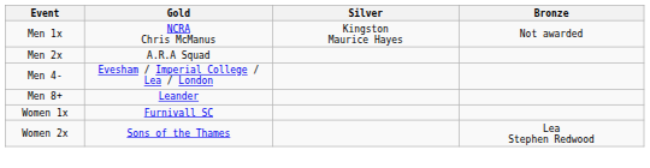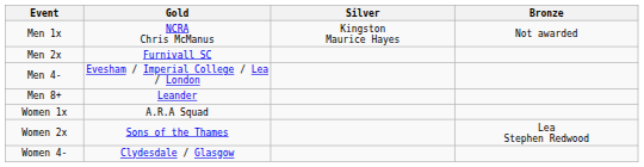 <table class="wikitable" style="text-align:center">
 <tr>
 <th width=120>Event</th>
 <th width=300>Gold</th>
 <th width=300>Silver</th>
 <th width=300>Bronze</th>
 </tr>
 <tr>
 <td>Men 1x</td>
 <td><a href='#'>NCRA</a><br>Chris McManus</td>
 <td>Kingston<br>Maurice Hayes</td>
 <td>Not awarded</td>
 </tr>
 <tr>
 <td>Men 2x</td>
-<td>A.R.A Squad</td>
+<td><a href='#'>Furnivall SC</a></td>
 <td></td>
 <td></td>
 </tr>
 <tr>
 <td>Men 4-</td>
 <td><a href='#'>Evesham</a> / <a href='#'>Imperial College</a> / <a href='#'>Lea</a> / <a href='#'>London</a></td>
 <td></td>
 <td></td>
 </tr>
 <tr>
 <td>Men 8+</td>
 <td><a href='#'>Leander</a></td>
 <td></td>
 <td></td>
 </tr>
 <tr>
 <td>Women 1x</td>
-<td><a href='#'>Furnivall SC</a></td>
+<td>A.R.A Squad</td>
 <td></td>
 <td></td>
 </tr>
 <tr>
 <td>Women 2x</td>
 <td><a href='#'>Sons of the Thames</a></td>
 <td></td>
 <td>Lea<br>Stephen Redwood</td>
 </tr>
+<tr>
+<td>Women 4-</td>
+<td><a href='#'>Clydesdale</a> / <a href='#'>Glasgow</a></td>
+<td></td>
+<td></td>
+</tr>
 </table>
